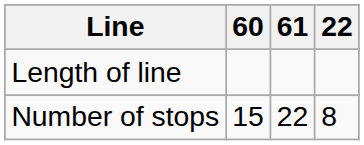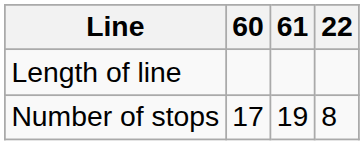 <table class="wikitable">
 <tr>
 <th>Line</th>
 <th>60</th>
 <th>61</th>
 <th>22</th>
 </tr>
 <tr>
 <td>Length of line</td>
 <td></td>
 <td></td>
 <td></td>
 </tr>
 <tr>
 <td>Number of stops</td>
-<td>15</td>
-<td>22</td>
+<td>17</td>
+<td>19</td>
 <td>8</td>
 </tr>
 </table>
